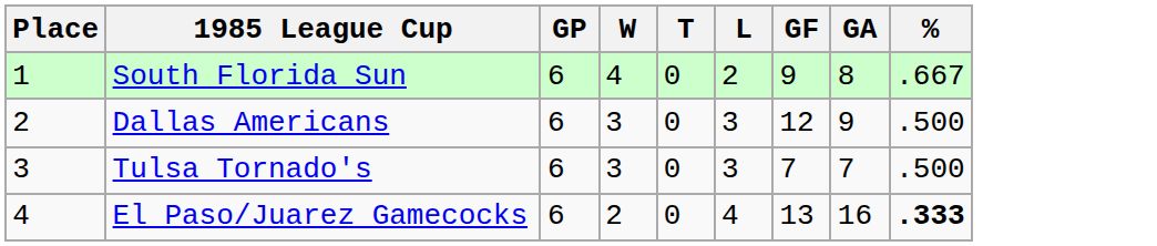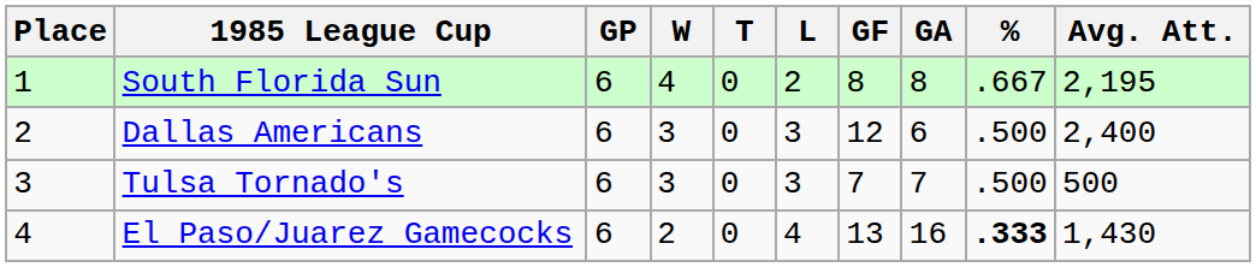 <table class="wikitable">
 <tr>
 <th>Place</th>
 <th style="width:190px;">1985 League Cup</th>
 <th width="20">GP</th>
 <th width="20">W</th>
 <th width="20">T</th>
 <th width="20">L</th>
 <th width="20">GF</th>
 <th width="20">GA</th>
 <th width="20">%</th>
+<th width="75">Avg. Att.</th>
 </tr>
 <tr style="background:#cfc;">
 <td>1</td>
 <td><a href='#'>South Florida Sun</a></td>
 <td>6</td>
 <td>4</td>
 <td>0</td>
 <td>2</td>
-<td>9</td>
+<td>8</td>
 <td>8</td>
 <td>.667</td>
+<td>2,195</td>
 </tr>
 <tr>
 <td>2</td>
 <td><a href='#'>Dallas Americans</a></td>
 <td>6</td>
 <td>3</td>
 <td>0</td>
 <td>3</td>
 <td>12</td>
-<td>9</td>
+<td>6</td>
 <td>.500</td>
+<td>2,400</td>
 </tr>
 <tr>
 <td>3</td>
 <td><a href='#'>Tulsa Tornado's</a></td>
 <td>6</td>
 <td>3</td>
 <td>0</td>
 <td>3</td>
 <td>7</td>
 <td>7</td>
 <td>.500</td>
+<td>500</td>
 </tr>
 <tr>
 <td>4</td>
 <td><a href='#'>El Paso/Juarez Gamecocks</a></td>
 <td>6</td>
 <td>2</td>
 <td>0</td>
 <td>4</td>
 <td>13</td>
 <td>16</td>
 <td><strong>.333</strong></td>
+<td>1,430</td>
 </tr>
 </table>
